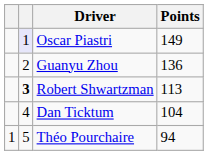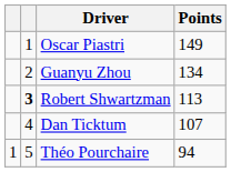 <table class="wikitable" style="font-size: 85%;">
 <tr>
 <th></th>
 <th></th>
 <th>Driver</th>
 <th>Points</th>
 </tr>
 <tr>
 <td align="left"></td>
-<td align="center" style="background: lavender;">1</td>
+<td align="center">1</td>
 <td> <a href='#'>Oscar Piastri</a></td>
 <td>149</td>
 </tr>
 <tr>
 <td align="left"></td>
 <td align="center">2</td>
 <td> <a href='#'>Guanyu Zhou</a></td>
-<td>136</td>
+<td>134</td>
 </tr>
 <tr>
 <td align="left"></td>
 <td align="center"><strong>3</strong></td>
 <td> <a href='#'>Robert Shwartzman</a></td>
 <td>113</td>
 </tr>
 <tr>
 <td align="left"></td>
 <td align="center">4</td>
 <td> <a href='#'>Dan Ticktum</a></td>
-<td>104</td>
+<td>107</td>
 </tr>
 <tr>
 <td align="left"> 1</td>
 <td align="center">5</td>
 <td> <a href='#'>Théo Pourchaire</a></td>
 <td>94</td>
 </tr>
 </table>
